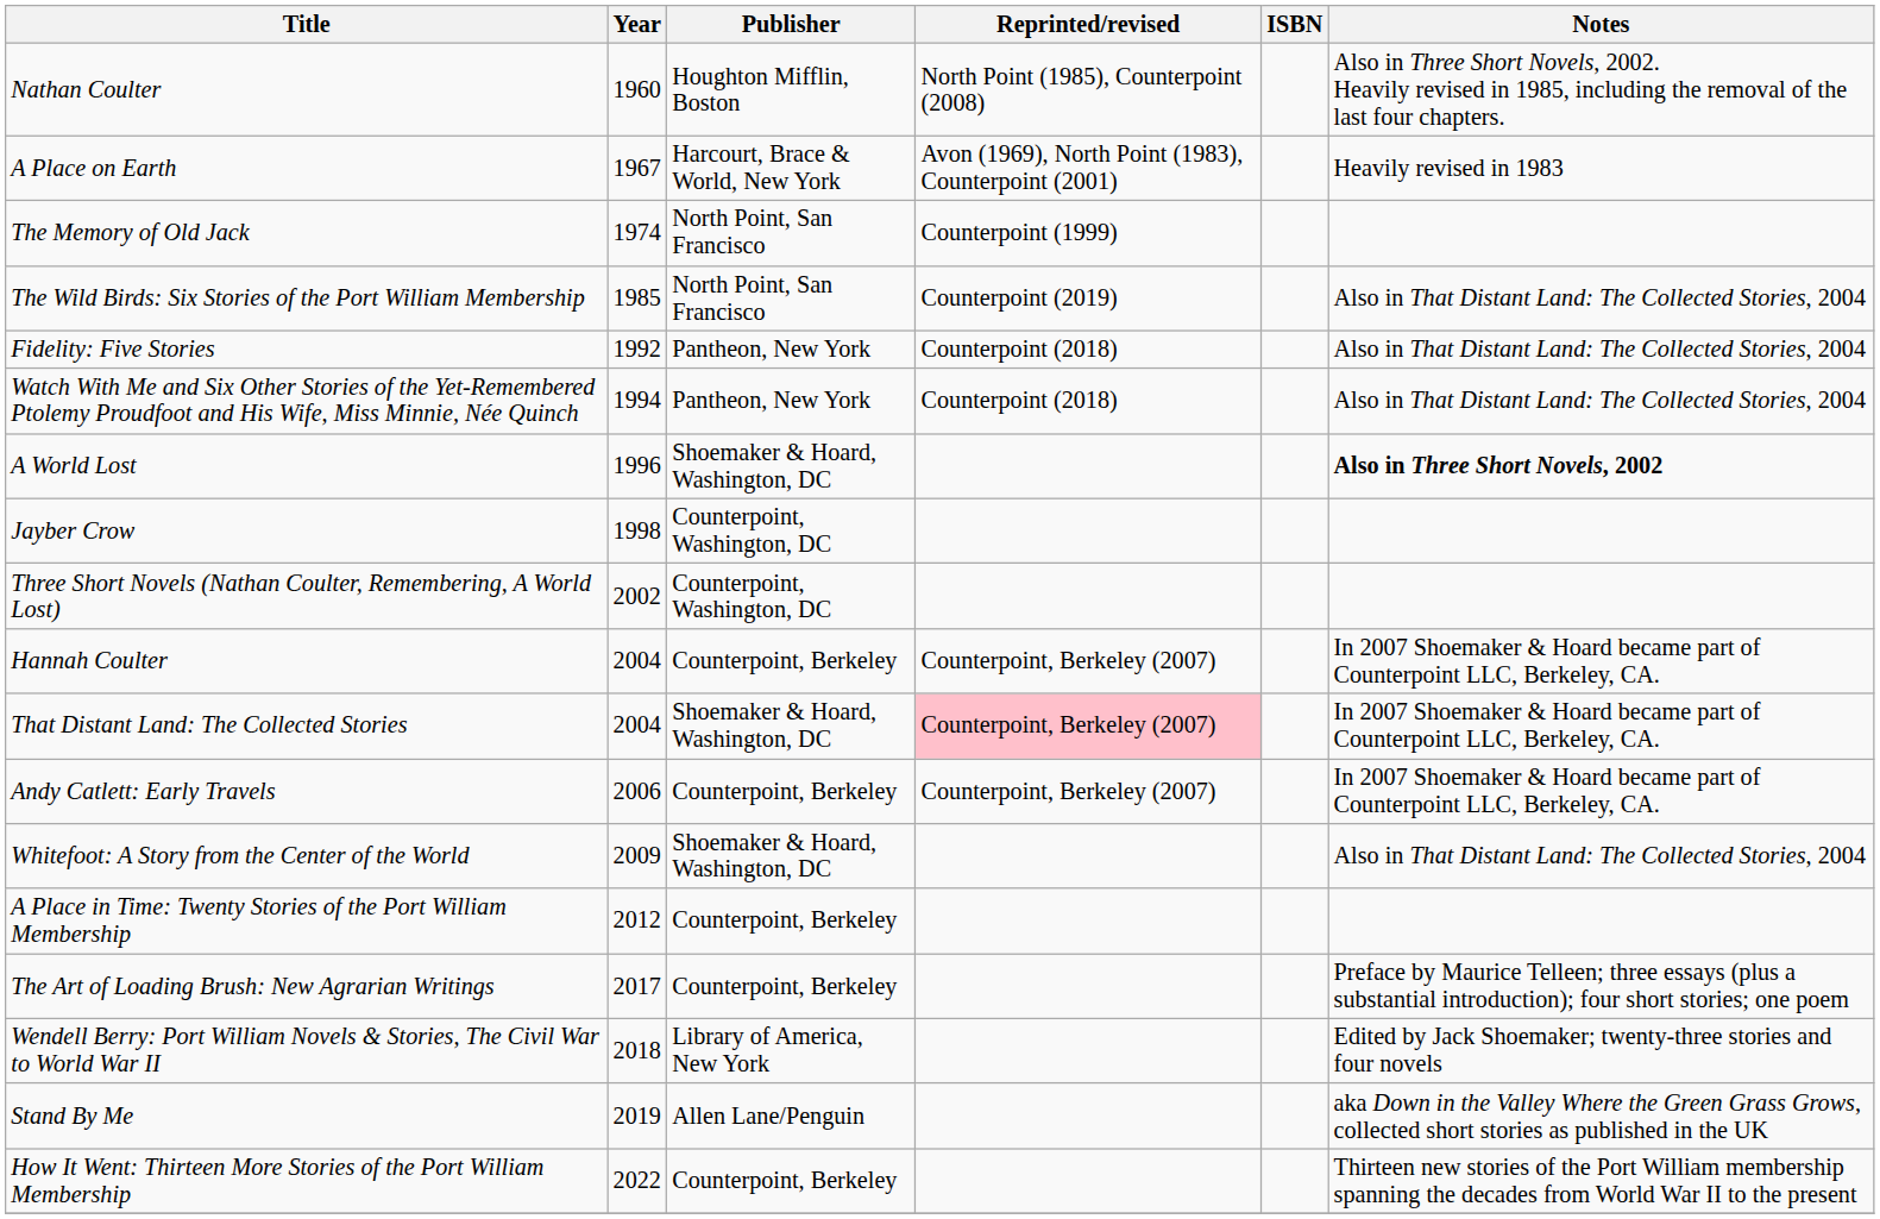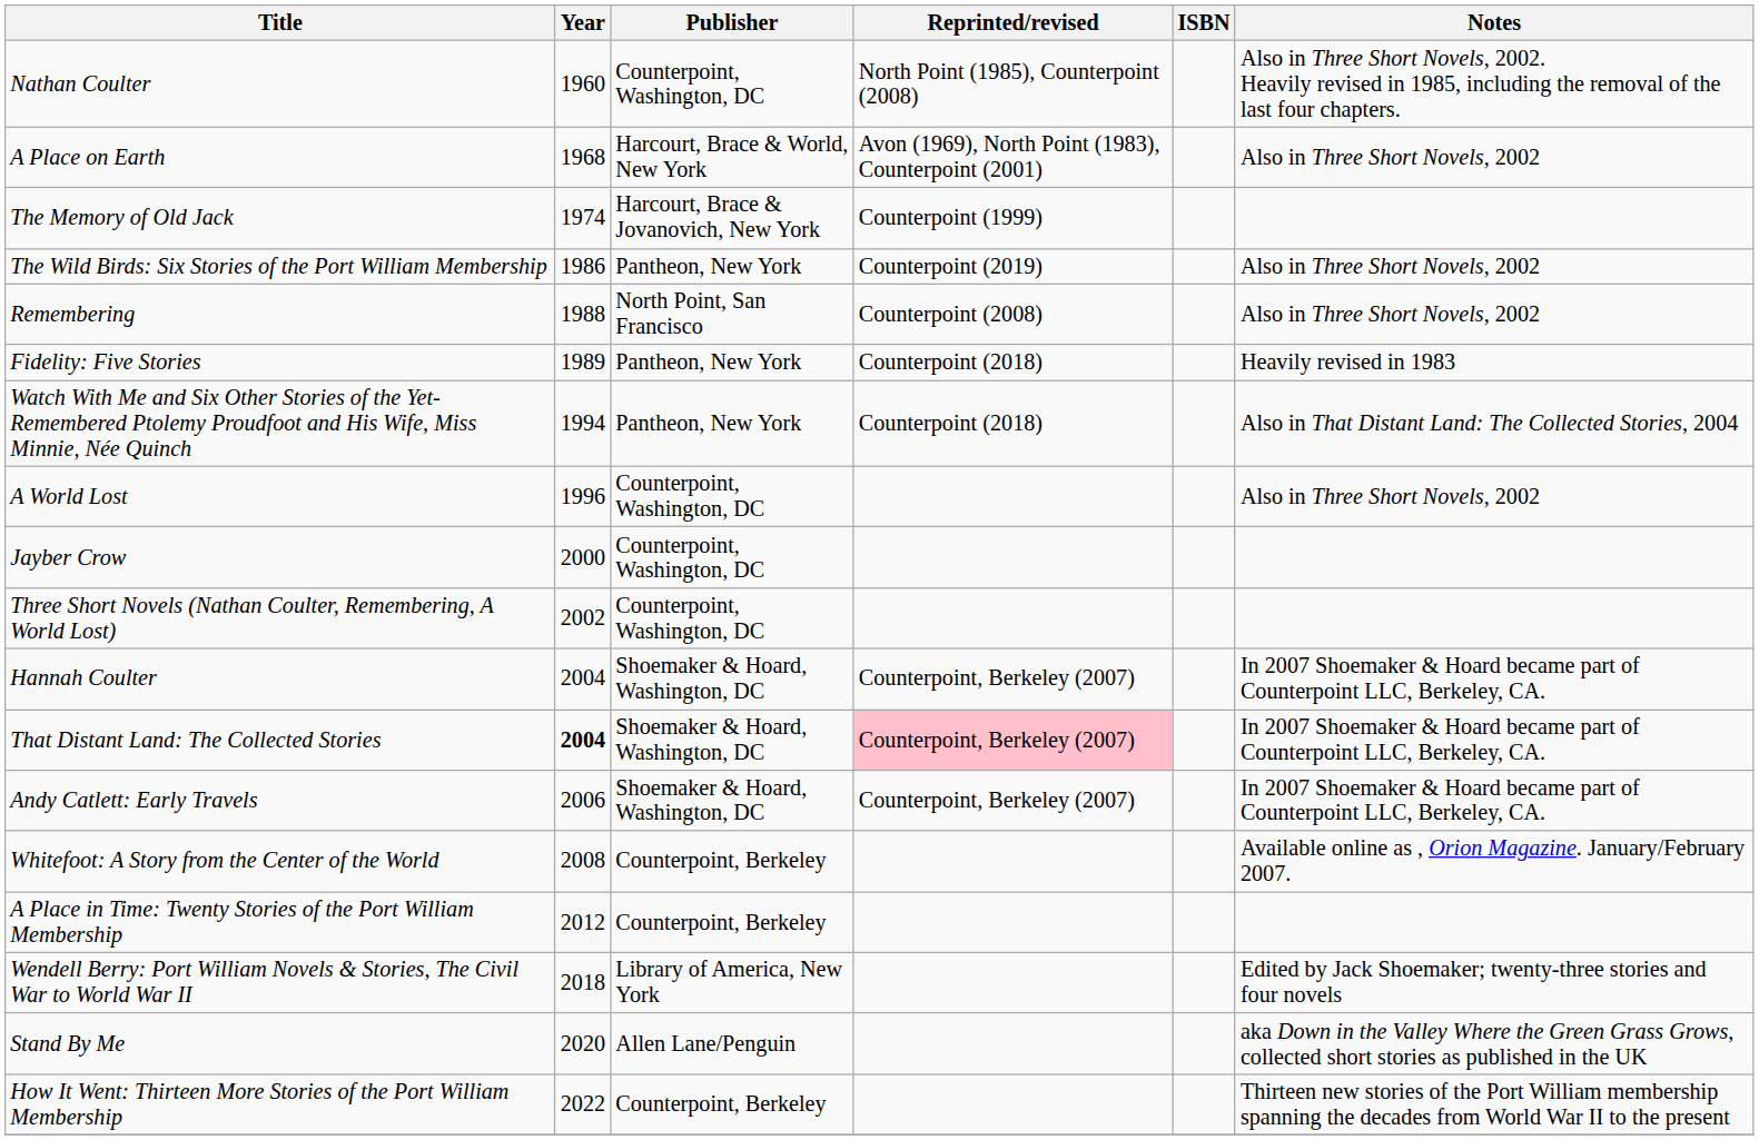 <table class="wikitable sortable mw-collapsible mw-collapsed">
 <tr>
 <th>Title</th>
 <th>Year</th>
 <th>Publisher</th>
 <th>Reprinted/revised</th>
 <th>ISBN</th>
 <th scope="Col" class="unsortable">Notes</th>
 </tr>
 <tr>
 <td><em>Nathan Coulter</em></td>
 <td>1960</td>
-<td>Houghton Mifflin, Boston</td>
+<td>Counterpoint, Washington, DC</td>
 <td>North Point (1985), Counterpoint (2008)</td>
 <td></td>
 <td>Also in <em>Three Short Novels</em>, 2002.<br>Heavily revised in 1985, including the removal of the last four chapters.</td>
 </tr>
 <tr>
 <td><em>A Place on Earth</em></td>
-<td>1967</td>
+<td>1968</td>
 <td>Harcourt, Brace & World, New York</td>
 <td>Avon (1969), North Point (1983), Counterpoint (2001)</td>
 <td></td>
-<td>Heavily revised in 1983</td>
+<td>Also in <em>Three Short Novels</em>, 2002</td>
 </tr>
 <tr>
 <td><em>The Memory of Old Jack</em></td>
 <td>1974</td>
-<td>North Point, San Francisco</td>
+<td>Harcourt, Brace & Jovanovich, New York</td>
 <td>Counterpoint (1999)</td>
 <td></td>
 <td></td>
 </tr>
 <tr>
 <td><em>The Wild Birds: Six Stories of the Port William Membership</em></td>
-<td>1985</td>
-<td>North Point, San Francisco</td>
+<td>1986</td>
+<td>Pantheon, New York</td>
 <td>Counterpoint (2019)</td>
 <td></td>
-<td>Also in <em>That Distant Land: The Collected Stories</em>, 2004</td>
+<td>Also in <em>Three Short Novels</em>, 2002</td>
+</tr>
+<tr>
+<td><em>Remembering</em></td>
+<td>1988</td>
+<td>North Point, San Francisco</td>
+<td>Counterpoint (2008)</td>
+<td></td>
+<td>Also in <em>Three Short Novels</em>, 2002</td>
 </tr>
 <tr>
 <td><em>Fidelity: Five Stories</em></td>
-<td>1992</td>
+<td>1989</td>
 <td>Pantheon, New York</td>
 <td>Counterpoint (2018)</td>
 <td></td>
-<td>Also in <em>That Distant Land: The Collected Stories</em>, 2004</td>
+<td>Heavily revised in 1983</td>
 </tr>
 <tr>
 <td><em>Watch With Me and Six Other Stories of the Yet-Remembered Ptolemy Proudfoot and His Wife, Miss Minnie, Née Quinch</em></td>
 <td>1994</td>
 <td>Pantheon, New York</td>
 <td>Counterpoint (2018)</td>
 <td></td>
 <td>Also in <em>That Distant Land: The Collected Stories</em>, 2004</td>
 </tr>
 <tr>
 <td><em>A World Lost</em></td>
 <td>1996</td>
-<td>Shoemaker & Hoard, Washington, DC</td>
+<td>Counterpoint, Washington, DC</td>
 <td></td>
 <td></td>
-<td><strong>Also in <em>Three Short Novels</em>, 2002</strong></td>
+<td>Also in <em>Three Short Novels</em>, 2002</td>
 </tr>
 <tr>
 <td><em>Jayber Crow</em></td>
-<td>1998</td>
+<td>2000</td>
 <td>Counterpoint, Washington, DC</td>
 <td></td>
 <td></td>
 <td></td>
 </tr>
 <tr>
 <td><em>Three Short Novels (Nathan Coulter, Remembering, A World Lost)</em></td>
 <td>2002</td>
 <td>Counterpoint, Washington, DC</td>
 <td></td>
 <td></td>
 <td></td>
 </tr>
 <tr>
 <td><em>Hannah Coulter</em></td>
 <td>2004</td>
-<td>Counterpoint, Berkeley</td>
+<td>Shoemaker & Hoard, Washington, DC</td>
 <td>Counterpoint, Berkeley (2007)</td>
 <td></td>
 <td>In 2007 Shoemaker & Hoard became part of Counterpoint LLC, Berkeley, CA.</td>
 </tr>
 <tr>
 <td><em>That Distant Land: The Collected Stories</em></td>
-<td>2004</td>
+<td><strong>2004</strong></td>
 <td>Shoemaker & Hoard, Washington, DC</td>
 <td style="background: pink;">Counterpoint, Berkeley (2007)</td>
 <td></td>
 <td>In 2007 Shoemaker & Hoard became part of Counterpoint LLC, Berkeley, CA.</td>
 </tr>
 <tr>
 <td><em>Andy Catlett: Early Travels</em></td>
 <td>2006</td>
-<td>Counterpoint, Berkeley</td>
+<td>Shoemaker & Hoard, Washington, DC</td>
 <td>Counterpoint, Berkeley (2007)</td>
 <td></td>
 <td>In 2007 Shoemaker & Hoard became part of Counterpoint LLC, Berkeley, CA.</td>
 </tr>
 <tr>
 <td><em>Whitefoot: A Story from the Center of the World</em></td>
-<td>2009</td>
-<td>Shoemaker & Hoard, Washington, DC</td>
+<td>2008</td>
+<td>Counterpoint, Berkeley</td>
 <td></td>
 <td></td>
-<td>Also in <em>That Distant Land: The Collected Stories</em>, 2004</td>
+<td>Available online as , <em><a href='#'>Orion Magazine</a></em>. January/February 2007.</td>
 </tr>
 <tr>
 <td><em>A Place in Time: Twenty Stories of the Port William Membership</em></td>
 <td>2012</td>
 <td>Counterpoint, Berkeley</td>
 <td></td>
 <td></td>
 <td></td>
-</tr>
-<tr>
-<td><em>The Art of Loading Brush: New Agrarian Writings</em></td>
-<td>2017</td>
-<td>Counterpoint, Berkeley</td>
-<td></td>
-<td></td>
-<td>Preface by Maurice Telleen; three essays (plus a substantial introduction); four short stories; one poem</td>
 </tr>
 <tr>
 <td><em>Wendell Berry: Port William Novels & Stories, The Civil War to World War II</em></td>
 <td>2018</td>
 <td>Library of America, New York</td>
 <td></td>
 <td></td>
 <td>Edited by Jack Shoemaker; twenty-three stories and four novels</td>
 </tr>
 <tr>
 <td><em>Stand By Me</em></td>
-<td>2019</td>
+<td>2020</td>
 <td>Allen Lane/Penguin</td>
 <td></td>
 <td></td>
 <td>aka <em>Down in the Valley Where the Green Grass Grows</em>, collected short stories as published in the UK</td>
 </tr>
 <tr>
 <td><em>How It Went: Thirteen More Stories of the Port William Membership</em></td>
 <td>2022</td>
 <td>Counterpoint, Berkeley</td>
 <td></td>
 <td></td>
 <td>Thirteen new stories of the Port William membership spanning the decades from World War II to the present</td>
 </tr>
 <tr>
 </tr>
 </table>
